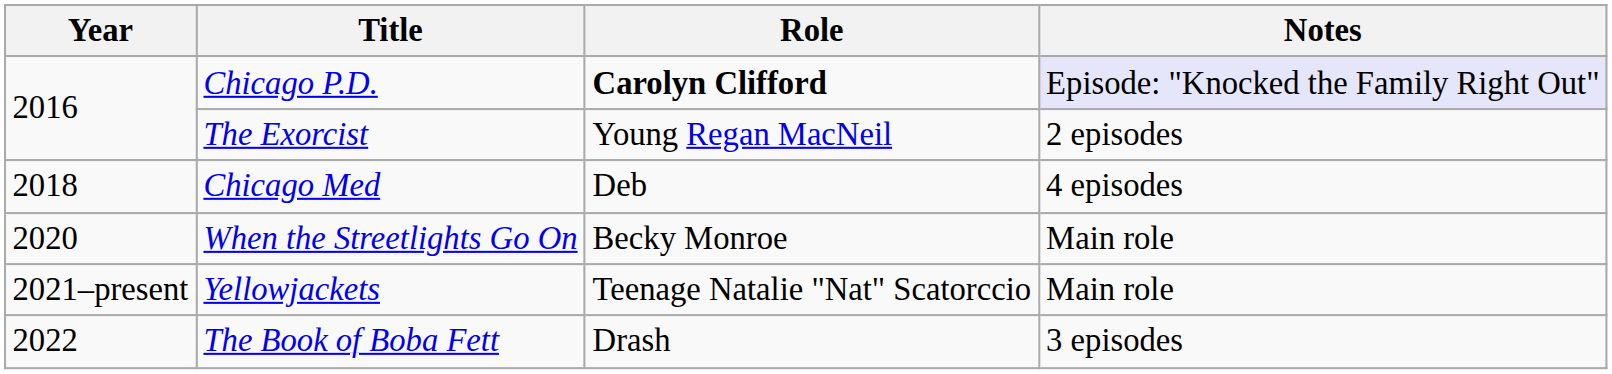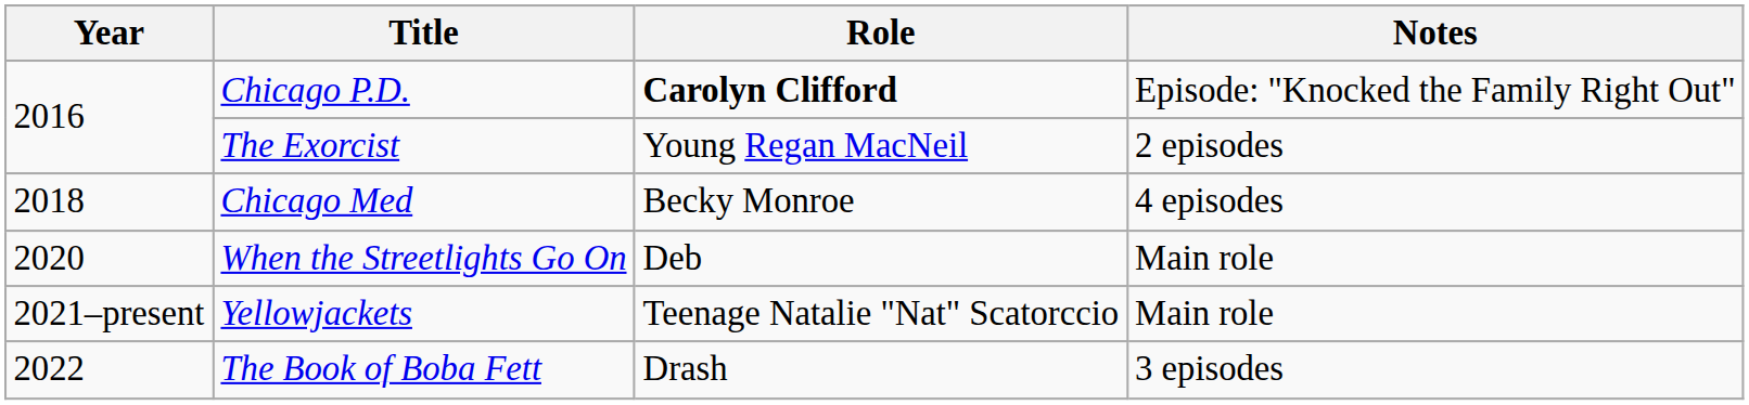 <table class="wikitable sortable">
 <tr>
 <th>Year</th>
 <th>Title</th>
 <th>Role</th>
 <th class="unsortable">Notes</th>
 </tr>
 <tr>
 <td rowspan="2">2016</td>
 <td><em><a href='#'>Chicago P.D.</a></em></td>
 <td><strong>Carolyn Clifford</strong></td>
-<td style="background: lavender;">Episode: "Knocked the Family Right Out"</td>
+<td>Episode: "Knocked the Family Right Out"</td>
 </tr>
 <tr>
 <td data-sort-value="Exorcist, The"><em><a href='#'>The Exorcist</a></em></td>
 <td>Young <a href='#'>Regan MacNeil</a></td>
 <td>2 episodes</td>
 </tr>
 <tr>
 <td>2018</td>
 <td><em><a href='#'>Chicago Med</a></em></td>
-<td>Deb</td>
+<td>Becky Monroe</td>
 <td>4 episodes</td>
 </tr>
 <tr>
 <td>2020</td>
 <td><em><a href='#'>When the Streetlights Go On</a></em></td>
-<td>Becky Monroe</td>
+<td>Deb</td>
 <td>Main role</td>
 </tr>
 <tr>
 <td>2021–present</td>
 <td><em><a href='#'>Yellowjackets</a></em></td>
 <td>Teenage Natalie "Nat" Scatorccio</td>
 <td>Main role</td>
 </tr>
 <tr>
 <td>2022</td>
 <td data-sort-value="Book of Boba Fett, The"><em><a href='#'>The Book of Boba Fett</a></em></td>
 <td>Drash</td>
 <td>3 episodes</td>
 </tr>
 </table>
